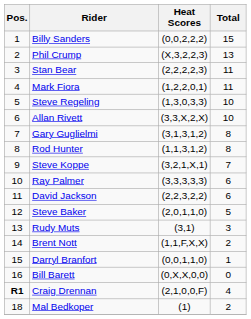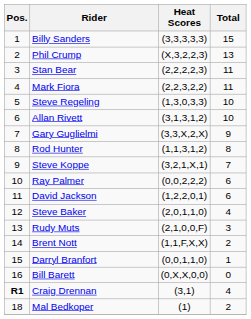 <table class=wikitable>
 <tr>
 <th width=25px>Pos.</th>
 <th width=200px>Rider</th>
 <th width=70px>Heat Scores</th>
 <th width=50px>Total</th>
 </tr>
 <tr align=center >
 <td>1</td>
 <td align=left><a href='#'>Billy Sanders</a></td>
-<td>(0,0,2,2,2)</td>
+<td>(3,3,3,3,3)</td>
 <td>15</td>
 </tr>
 <tr align=center >
 <td>2</td>
 <td align=left><a href='#'>Phil Crump</a></td>
 <td>(X,3,2,2,3)</td>
 <td>13</td>
 </tr>
 <tr align=center>
 <td>3</td>
 <td align=left><a href='#'>Stan Bear</a></td>
 <td>(2,2,2,2,3)</td>
 <td>11</td>
 </tr>
 <tr align=center>
 <td>4</td>
 <td align=left><a href='#'>Mark Fiora</a></td>
-<td>(1,2,2,0,1)</td>
+<td>(2,2,3,2,2)</td>
 <td>11</td>
 </tr>
 <tr align=center>
 <td>5</td>
 <td align=left><a href='#'>Steve Regeling</a></td>
 <td>(1,3,0,3,3)</td>
 <td>10</td>
 </tr>
 <tr align=center>
 <td>6</td>
 <td align=left><a href='#'>Allan Rivett</a></td>
-<td>(3,3,X,2,X)</td>
+<td>(3,1,3,1,2)</td>
 <td>10</td>
 </tr>
 <tr align=center>
 <td>7</td>
 <td align=left><a href='#'>Gary Guglielmi</a></td>
-<td>(3,1,3,1,2)</td>
-<td>8</td>
+<td>(3,3,X,2,X)</td>
+<td>9</td>
 </tr>
 <tr align=center>
 <td>8</td>
 <td align=left><a href='#'>Rod Hunter</a></td>
 <td>(1,1,3,1,2)</td>
 <td>8</td>
 </tr>
 <tr align=center>
 <td>9</td>
 <td align=left><a href='#'>Steve Koppe</a></td>
 <td>(3,2,1,X,1)</td>
 <td>7</td>
 </tr>
 <tr align=center>
 <td>10</td>
 <td align=left><a href='#'>Ray Palmer</a></td>
-<td>(3,3,3,3,3)</td>
+<td>(0,0,2,2,2)</td>
 <td>6</td>
 </tr>
 <tr align=center>
 <td>11</td>
 <td align=left><a href='#'>David Jackson</a></td>
-<td>(2,2,3,2,2)</td>
+<td>(1,2,2,0,1)</td>
 <td>6</td>
 </tr>
 <tr align=center>
 <td>12</td>
 <td align=left><a href='#'>Steve Baker</a></td>
 <td>(2,0,1,1,0)</td>
-<td>5</td>
+<td>4</td>
 </tr>
 <tr align=center>
 <td>13</td>
 <td align=left><a href='#'>Rudy Muts</a></td>
-<td>(3,1)</td>
+<td>(2,1,0,0,F)</td>
 <td>3</td>
 </tr>
 <tr align=center>
 <td>14</td>
 <td align=left><a href='#'>Brent Nott</a></td>
 <td>(1,1,F,X,X)</td>
 <td>2</td>
 </tr>
 <tr align=center>
 <td>15</td>
 <td align=left><a href='#'>Darryl Branfort</a></td>
 <td>(0,0,1,1,0)</td>
 <td>1</td>
 </tr>
 <tr align=center>
 <td>16</td>
 <td align=left><a href='#'>Bill Barett</a></td>
 <td>(0,X,X,0,0)</td>
 <td>0</td>
 </tr>
 <tr align=center>
 <td><strong>R1</strong></td>
 <td align=left><a href='#'>Craig Drennan</a></td>
-<td>(2,1,0,0,F)</td>
+<td>(3,1)</td>
 <td>4</td>
 </tr>
 <tr align=center>
 <td>18</td>
 <td align=left><a href='#'>Mal Bedkoper</a></td>
 <td>(1)</td>
 <td>2</td>
 </tr>
 <tr align=center>
 </tr>
 </table>
